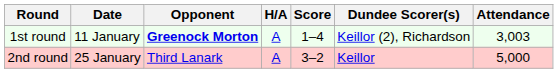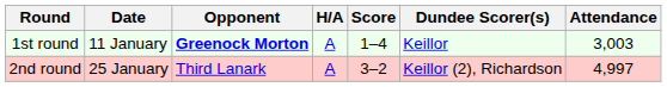 <table class="wikitable" style="text-align:center">
 <tr>
 <th>Round</th>
 <th>Date</th>
 <th>Opponent</th>
 <th>H/A</th>
 <th>Score</th>
 <th>Dundee Scorer(s)</th>
 <th>Attendance</th>
 </tr>
 <tr bgcolor="#EEFFEE">
 <td>1st round</td>
 <td align="left">11 January</td>
 <td align="left"><strong><a href='#'>Greenock Morton</a></strong></td>
 <td><a href='#'>A</a></td>
 <td>1–4</td>
-<td align="left"><a href='#'>Keillor</a> (2), Richardson</td>
+<td align="left"><a href='#'>Keillor</a></td>
 <td>3,003</td>
 </tr>
 <tr bgcolor="#FFCCCC">
 <td>2nd round</td>
 <td align="left">25 January</td>
 <td align="left"><a href='#'>Third Lanark</a></td>
 <td><a href='#'>A</a></td>
 <td>3–2</td>
-<td align="left"><a href='#'>Keillor</a></td>
-<td>5,000</td>
+<td align="left"><a href='#'>Keillor</a> (2), Richardson</td>
+<td>4,997</td>
 </tr>
 </table>
